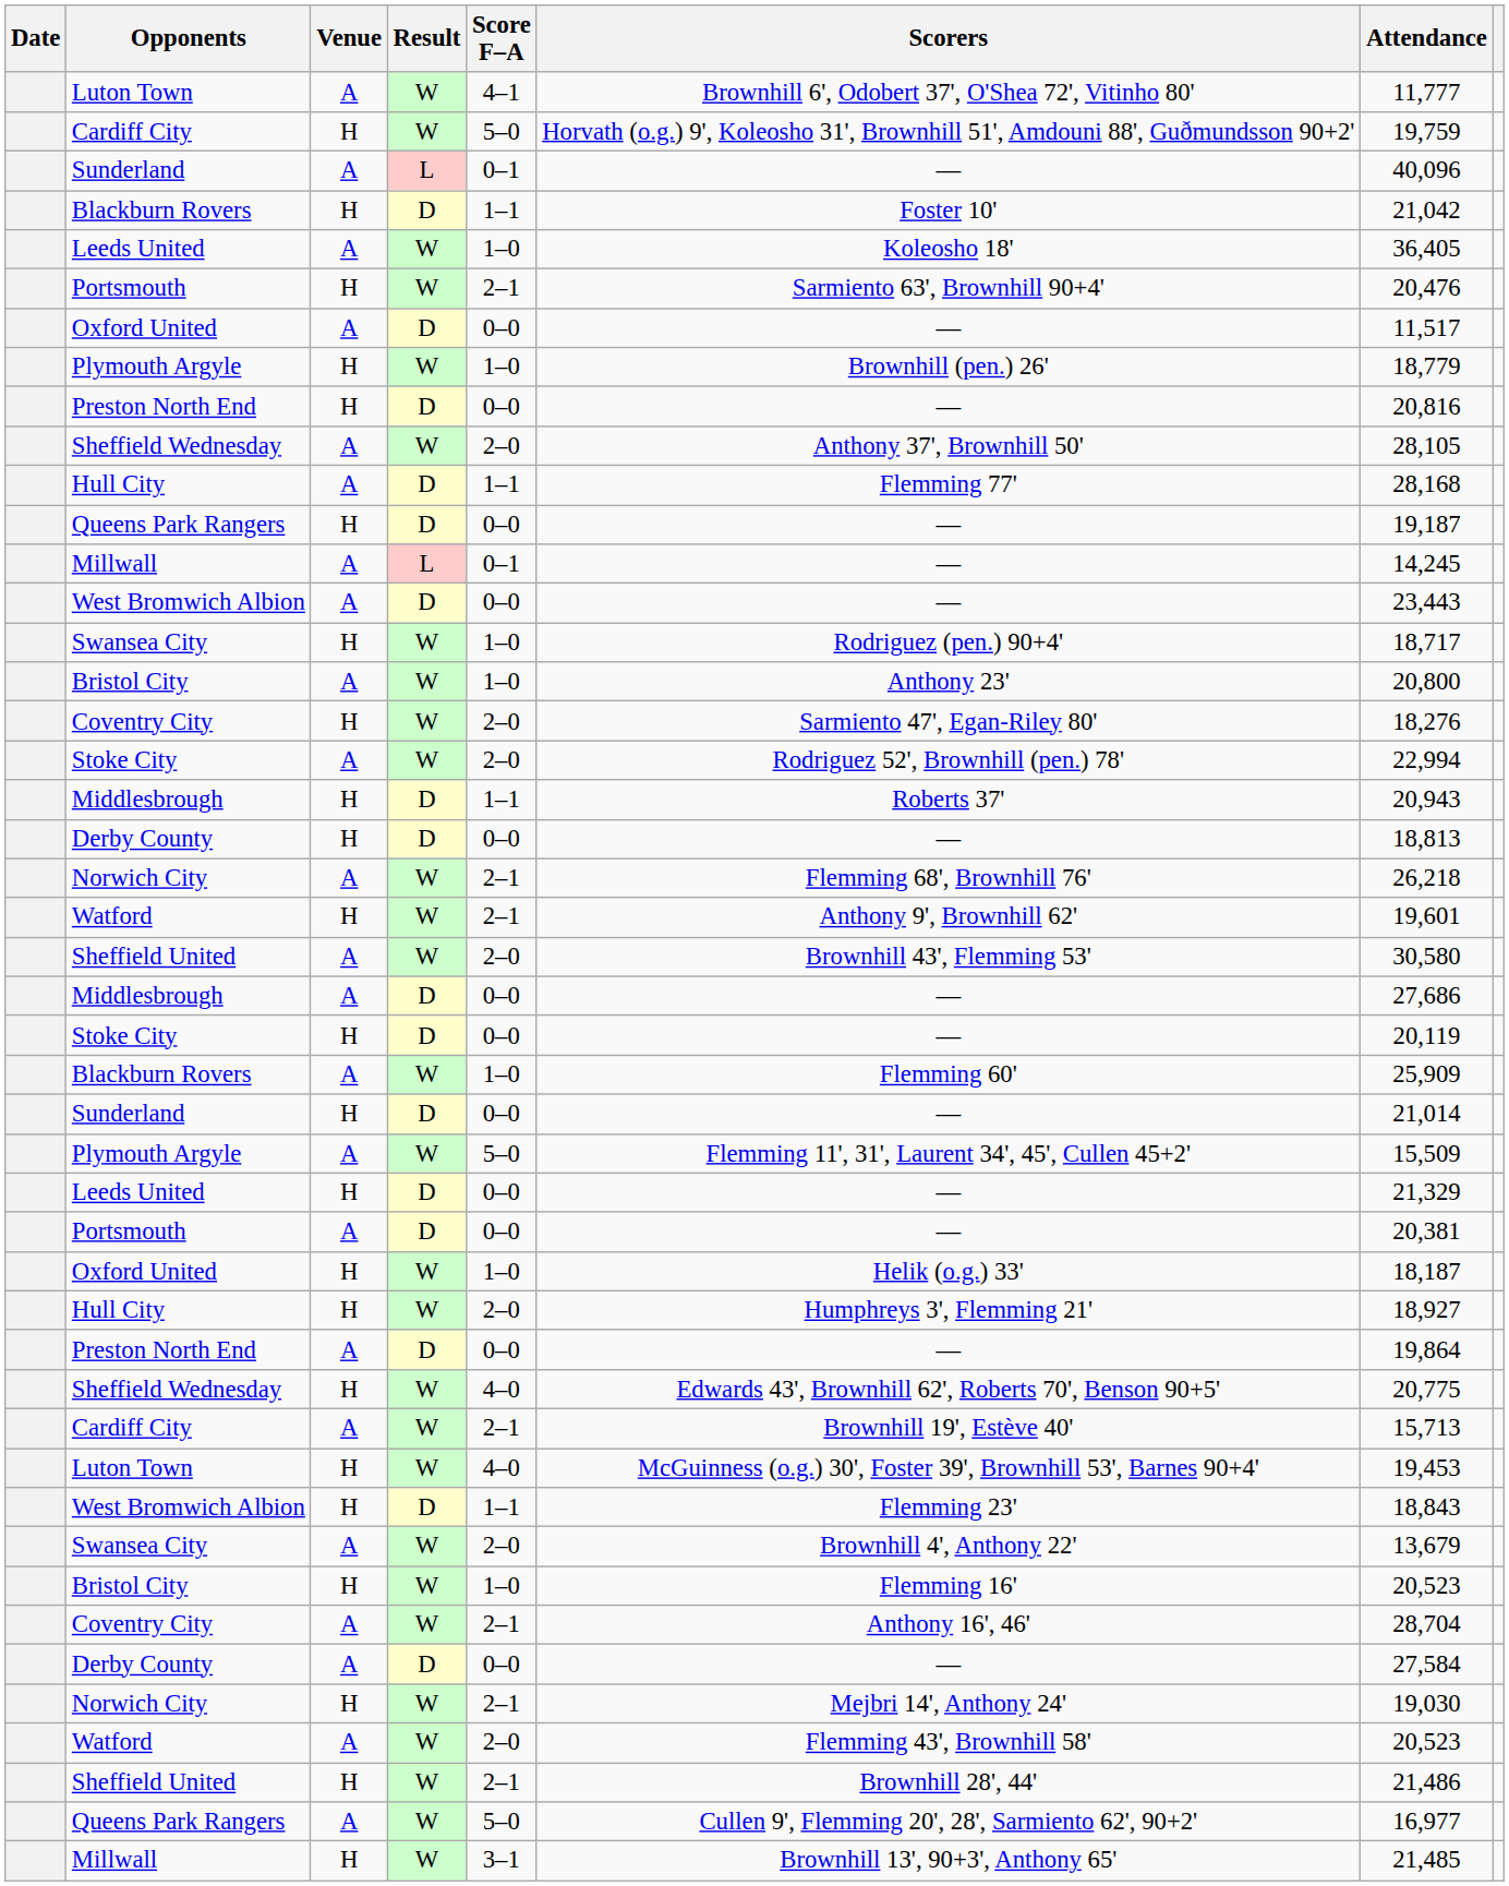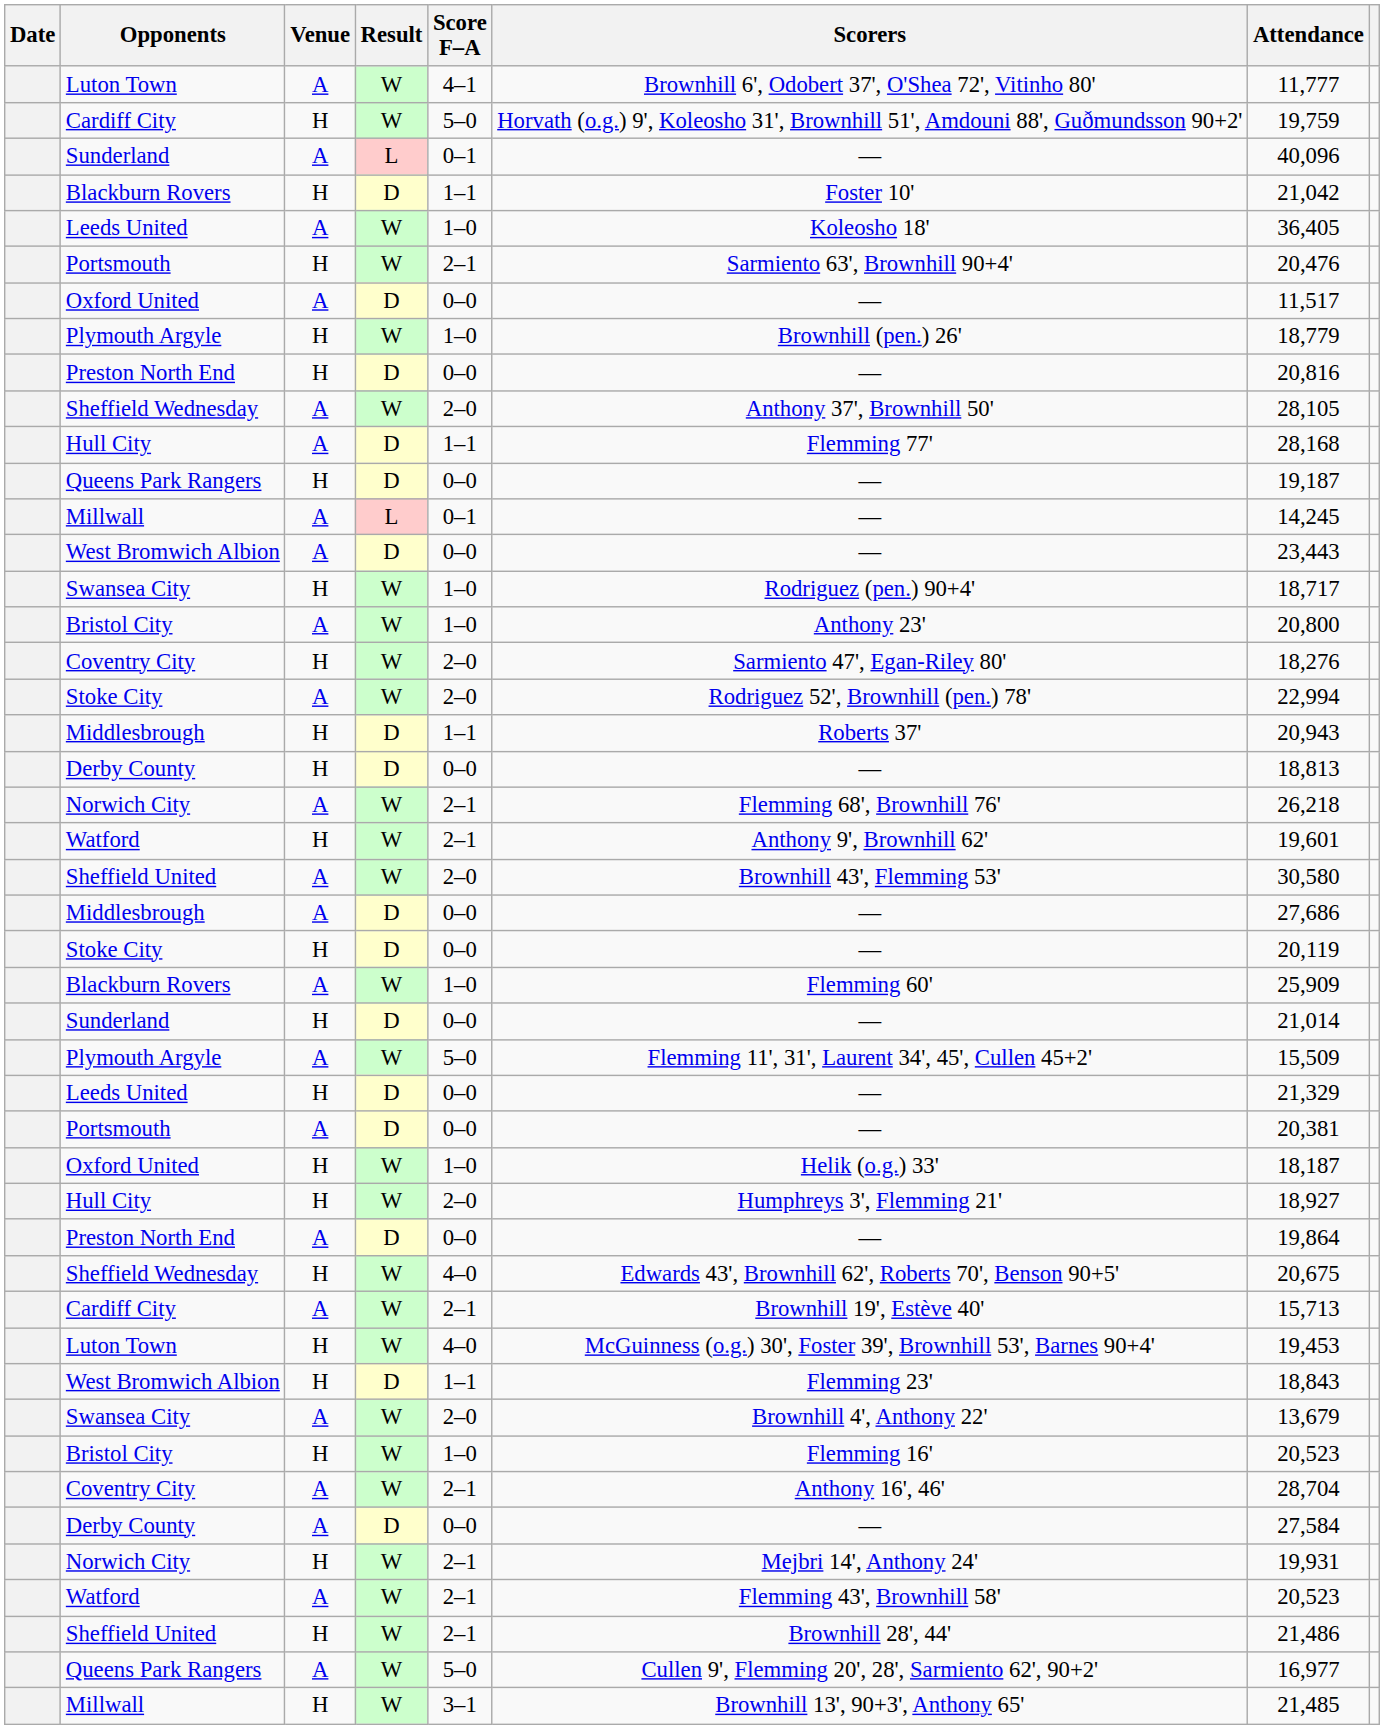 <table class="wikitable plainrowheaders sortable" style="text-align:center">
 <tr>
 <th scope="col">Date</th>
 <th scope="col">Opponents</th>
 <th scope="col">Venue</th>
 <th scope="col">Result</th>
 <th scope="col">Score<br>F–A</th>
 <th scope="col" class="unsortable">Scorers</th>
 <th scope="col">Attendance</th>
 <th scope="col" class="unsortable"></th>
 </tr>
 <tr>
 <th scope="row"></th>
 <td align="left"><a href='#'>Luton Town</a></td>
 <td><a href='#'>A</a></td>
 <td bgcolor="#ccffcc">W</td>
 <td>4–1</td>
 <td><a href='#'>Brownhill</a> 6', <a href='#'>Odobert</a> 37', <a href='#'>O'Shea</a> 72', <a href='#'>Vitinho</a> 80'</td>
 <td>11,777</td>
 <td></td>
 </tr>
 <tr>
 <th scope="row"></th>
 <td align="left"><a href='#'>Cardiff City</a></td>
 <td>H</td>
 <td bgcolor="#ccffcc">W</td>
 <td>5–0</td>
 <td><a href='#'>Horvath</a> (<a href='#'>o.g.</a>) 9', <a href='#'>Koleosho</a> 31', <a href='#'>Brownhill</a> 51', <a href='#'>Amdouni</a> 88', <a href='#'>Guðmundsson</a> 90+2'</td>
 <td>19,759</td>
 <td></td>
 </tr>
 <tr>
 <th scope="row"></th>
 <td align="left"><a href='#'>Sunderland</a></td>
 <td><a href='#'>A</a></td>
 <td bgcolor="#ffcccc">L</td>
 <td>0–1</td>
 <td>—</td>
 <td>40,096</td>
 <td></td>
 </tr>
 <tr>
 <th scope="row"></th>
 <td align="left"><a href='#'>Blackburn Rovers</a></td>
 <td>H</td>
 <td bgcolor="#ffffcc">D</td>
 <td>1–1</td>
 <td><a href='#'>Foster</a> 10'</td>
 <td>21,042</td>
 <td></td>
 </tr>
 <tr>
 <th scope="row"></th>
 <td align="left"><a href='#'>Leeds United</a></td>
 <td><a href='#'>A</a></td>
 <td bgcolor="#ccffcc">W</td>
 <td>1–0</td>
 <td><a href='#'>Koleosho</a> 18'</td>
 <td>36,405</td>
 <td></td>
 </tr>
 <tr>
 <th scope="row"></th>
 <td align="left"><a href='#'>Portsmouth</a></td>
 <td>H</td>
 <td bgcolor="#ccffcc">W</td>
 <td>2–1</td>
 <td><a href='#'>Sarmiento</a> 63', <a href='#'>Brownhill</a> 90+4'</td>
 <td>20,476</td>
 <td></td>
 </tr>
 <tr>
 <th scope="row"></th>
 <td align="left"><a href='#'>Oxford United</a></td>
 <td><a href='#'>A</a></td>
 <td bgcolor="#ffffcc">D</td>
 <td>0–0</td>
 <td>—</td>
 <td>11,517</td>
 <td></td>
 </tr>
 <tr>
 <th scope="row"></th>
 <td align="left"><a href='#'>Plymouth Argyle</a></td>
 <td>H</td>
 <td bgcolor="#ccffcc">W</td>
 <td>1–0</td>
 <td><a href='#'>Brownhill</a> (<a href='#'>pen.</a>) 26'</td>
 <td>18,779</td>
 <td></td>
 </tr>
 <tr>
 <th scope="row"></th>
 <td align="left"><a href='#'>Preston North End</a></td>
 <td>H</td>
 <td bgcolor="#ffffcc">D</td>
 <td>0–0</td>
 <td>—</td>
 <td>20,816</td>
 <td></td>
 </tr>
 <tr>
 <th scope="row"></th>
 <td align="left"><a href='#'>Sheffield Wednesday</a></td>
 <td><a href='#'>A</a></td>
 <td bgcolor="#ccffcc">W</td>
 <td>2–0</td>
 <td><a href='#'>Anthony</a> 37', <a href='#'>Brownhill</a> 50'</td>
 <td>28,105</td>
 <td></td>
 </tr>
 <tr>
 <th scope="row"></th>
 <td align="left"><a href='#'>Hull City</a></td>
 <td><a href='#'>A</a></td>
 <td bgcolor="#ffffcc">D</td>
 <td>1–1</td>
 <td><a href='#'>Flemming</a> 77'</td>
 <td>28,168</td>
 <td></td>
 </tr>
 <tr>
 <th scope="row"></th>
 <td align="left"><a href='#'>Queens Park Rangers</a></td>
 <td>H</td>
 <td bgcolor="#ffffcc">D</td>
 <td>0–0</td>
 <td>—</td>
 <td>19,187</td>
 <td></td>
 </tr>
 <tr>
 <th scope="row"></th>
 <td align="left"><a href='#'>Millwall</a></td>
 <td><a href='#'>A</a></td>
 <td bgcolor="#ffcccc">L</td>
 <td>0–1</td>
 <td>—</td>
 <td>14,245</td>
 <td></td>
 </tr>
 <tr>
 <th scope="row"></th>
 <td align="left"><a href='#'>West Bromwich Albion</a></td>
 <td><a href='#'>A</a></td>
 <td bgcolor="#ffffcc">D</td>
 <td>0–0</td>
 <td>—</td>
 <td>23,443</td>
 <td></td>
 </tr>
 <tr>
 <th scope="row"></th>
 <td align="left"><a href='#'>Swansea City</a></td>
 <td>H</td>
 <td bgcolor="#ccffcc">W</td>
 <td>1–0</td>
 <td><a href='#'>Rodriguez</a> (<a href='#'>pen.</a>) 90+4'</td>
 <td>18,717</td>
 <td></td>
 </tr>
 <tr>
 <th scope="row"></th>
 <td align="left"><a href='#'>Bristol City</a></td>
 <td><a href='#'>A</a></td>
 <td bgcolor="#ccffcc">W</td>
 <td>1–0</td>
 <td><a href='#'>Anthony</a> 23'</td>
 <td>20,800</td>
 <td></td>
 </tr>
 <tr>
 <th scope="row"></th>
 <td align="left"><a href='#'>Coventry City</a></td>
 <td>H</td>
 <td bgcolor="#ccffcc">W</td>
 <td>2–0</td>
 <td><a href='#'>Sarmiento</a> 47', <a href='#'>Egan-Riley</a> 80'</td>
 <td>18,276</td>
 <td></td>
 </tr>
 <tr>
 <th scope="row"></th>
 <td align="left"><a href='#'>Stoke City</a></td>
 <td><a href='#'>A</a></td>
 <td bgcolor="#ccffcc">W</td>
 <td>2–0</td>
 <td><a href='#'>Rodriguez</a> 52', <a href='#'>Brownhill</a> (<a href='#'>pen.</a>) 78'</td>
 <td>22,994</td>
 <td></td>
 </tr>
 <tr>
 <th scope="row"></th>
 <td align="left"><a href='#'>Middlesbrough</a></td>
 <td>H</td>
 <td bgcolor="#ffffcc">D</td>
 <td>1–1</td>
 <td><a href='#'>Roberts</a> 37'</td>
 <td>20,943</td>
 <td></td>
 </tr>
 <tr>
 <th scope="row"></th>
 <td align="left"><a href='#'>Derby County</a></td>
 <td>H</td>
 <td bgcolor="#ffffcc">D</td>
 <td>0–0</td>
 <td>—</td>
 <td>18,813</td>
 <td></td>
 </tr>
 <tr>
 <th scope="row"></th>
 <td align="left"><a href='#'>Norwich City</a></td>
 <td><a href='#'>A</a></td>
 <td bgcolor="#ccffcc">W</td>
 <td>2–1</td>
 <td><a href='#'>Flemming</a> 68', <a href='#'>Brownhill</a> 76'</td>
 <td>26,218</td>
 <td></td>
 </tr>
 <tr>
 <th scope="row"></th>
 <td align="left"><a href='#'>Watford</a></td>
 <td>H</td>
 <td bgcolor="#ccffcc">W</td>
 <td>2–1</td>
 <td><a href='#'>Anthony</a> 9', <a href='#'>Brownhill</a> 62'</td>
 <td>19,601</td>
 <td></td>
 </tr>
 <tr>
 <th scope="row"></th>
 <td align="left"><a href='#'>Sheffield United</a></td>
 <td><a href='#'>A</a></td>
 <td bgcolor="#ccffcc">W</td>
 <td>2–0</td>
 <td><a href='#'>Brownhill</a> 43', <a href='#'>Flemming</a> 53'</td>
 <td>30,580</td>
 <td></td>
 </tr>
 <tr>
 <th scope="row"></th>
 <td align="left"><a href='#'>Middlesbrough</a></td>
 <td><a href='#'>A</a></td>
 <td bgcolor="#ffffcc">D</td>
 <td>0–0</td>
 <td>—</td>
 <td>27,686</td>
 <td></td>
 </tr>
 <tr>
 <th scope="row"></th>
 <td align="left"><a href='#'>Stoke City</a></td>
 <td>H</td>
 <td bgcolor="#ffffcc">D</td>
 <td>0–0</td>
 <td>—</td>
 <td>20,119</td>
 <td></td>
 </tr>
 <tr>
 <th scope="row"></th>
 <td align="left"><a href='#'>Blackburn Rovers</a></td>
 <td><a href='#'>A</a></td>
 <td bgcolor="#ccffcc">W</td>
 <td>1–0</td>
 <td><a href='#'>Flemming</a> 60'</td>
 <td>25,909</td>
 <td></td>
 </tr>
 <tr>
 <th scope="row"></th>
 <td align="left"><a href='#'>Sunderland</a></td>
 <td>H</td>
 <td bgcolor="#ffffcc">D</td>
 <td>0–0</td>
 <td>—</td>
 <td>21,014</td>
 <td></td>
 </tr>
 <tr>
 <th scope="row"></th>
 <td align="left"><a href='#'>Plymouth Argyle</a></td>
 <td><a href='#'>A</a></td>
 <td bgcolor="#ccffcc">W</td>
 <td>5–0</td>
 <td><a href='#'>Flemming</a> 11', 31', <a href='#'>Laurent</a> 34', 45', <a href='#'>Cullen</a> 45+2'</td>
 <td>15,509</td>
 <td></td>
 </tr>
 <tr>
 <th scope="row"></th>
 <td align="left"><a href='#'>Leeds United</a></td>
 <td>H</td>
 <td bgcolor="#ffffcc">D</td>
 <td>0–0</td>
 <td>—</td>
 <td>21,329</td>
 <td></td>
 </tr>
 <tr>
 <th scope="row"></th>
 <td align="left"><a href='#'>Portsmouth</a></td>
 <td><a href='#'>A</a></td>
 <td bgcolor="#ffffcc">D</td>
 <td>0–0</td>
 <td>—</td>
 <td>20,381</td>
 <td></td>
 </tr>
 <tr>
 <th scope="row"></th>
 <td align="left"><a href='#'>Oxford United</a></td>
 <td>H</td>
 <td bgcolor="#ccffcc">W</td>
 <td>1–0</td>
 <td><a href='#'>Helik</a> (<a href='#'>o.g.</a>) 33'</td>
 <td>18,187</td>
 <td></td>
 </tr>
 <tr>
 <th scope="row"></th>
 <td align="left"><a href='#'>Hull City</a></td>
 <td>H</td>
 <td bgcolor="#ccffcc">W</td>
 <td>2–0</td>
 <td><a href='#'>Humphreys</a> 3', <a href='#'>Flemming</a> 21'</td>
 <td>18,927</td>
 <td></td>
 </tr>
 <tr>
 <th scope="row"></th>
 <td align="left"><a href='#'>Preston North End</a></td>
 <td><a href='#'>A</a></td>
 <td bgcolor="#ffffcc">D</td>
 <td>0–0</td>
 <td>—</td>
 <td>19,864</td>
 <td></td>
 </tr>
 <tr>
 <th scope="row"></th>
 <td align="left"><a href='#'>Sheffield Wednesday</a></td>
 <td>H</td>
 <td bgcolor="#ccffcc">W</td>
 <td>4–0</td>
 <td><a href='#'>Edwards</a> 43', <a href='#'>Brownhill</a> 62', <a href='#'>Roberts</a> 70', <a href='#'>Benson</a> 90+5'</td>
-<td>20,775</td>
+<td>20,675</td>
 <td></td>
 </tr>
 <tr>
 <th scope="row"></th>
 <td align="left"><a href='#'>Cardiff City</a></td>
 <td><a href='#'>A</a></td>
 <td bgcolor="#ccffcc">W</td>
 <td>2–1</td>
 <td><a href='#'>Brownhill</a> 19', <a href='#'>Estève</a> 40'</td>
 <td>15,713</td>
 <td></td>
 </tr>
 <tr>
 <th scope="row"></th>
 <td align="left"><a href='#'>Luton Town</a></td>
 <td>H</td>
 <td bgcolor="#ccffcc">W</td>
 <td>4–0</td>
 <td><a href='#'>McGuinness</a> (<a href='#'>o.g.</a>) 30', <a href='#'>Foster</a> 39', <a href='#'>Brownhill</a> 53', <a href='#'>Barnes</a> 90+4'</td>
 <td>19,453</td>
 <td></td>
 </tr>
 <tr>
 <th scope="row"></th>
 <td align="left"><a href='#'>West Bromwich Albion</a></td>
 <td>H</td>
 <td bgcolor="#ffffcc">D</td>
 <td>1–1</td>
 <td><a href='#'>Flemming</a> 23'</td>
 <td>18,843</td>
 <td></td>
 </tr>
 <tr>
 <th scope="row"></th>
 <td align="left"><a href='#'>Swansea City</a></td>
 <td><a href='#'>A</a></td>
 <td bgcolor="#ccffcc">W</td>
 <td>2–0</td>
 <td><a href='#'>Brownhill</a> 4', <a href='#'>Anthony</a> 22'</td>
 <td>13,679</td>
 <td></td>
 </tr>
 <tr>
 <th scope="row"></th>
 <td align="left"><a href='#'>Bristol City</a></td>
 <td>H</td>
 <td bgcolor="#ccffcc">W</td>
 <td>1–0</td>
 <td><a href='#'>Flemming</a> 16'</td>
 <td>20,523</td>
 <td></td>
 </tr>
 <tr>
 <th scope="row"></th>
 <td align="left"><a href='#'>Coventry City</a></td>
 <td><a href='#'>A</a></td>
 <td bgcolor="#ccffcc">W</td>
 <td>2–1</td>
 <td><a href='#'>Anthony</a> 16', 46'</td>
 <td>28,704</td>
 <td></td>
 </tr>
 <tr>
 <th scope="row"></th>
 <td align="left"><a href='#'>Derby County</a></td>
 <td><a href='#'>A</a></td>
 <td bgcolor="#ffffcc">D</td>
 <td>0–0</td>
 <td>—</td>
 <td>27,584</td>
 <td></td>
 </tr>
 <tr>
 <th scope="row"></th>
 <td align="left"><a href='#'>Norwich City</a></td>
 <td>H</td>
 <td bgcolor="#ccffcc">W</td>
 <td>2–1</td>
 <td><a href='#'>Mejbri</a> 14', <a href='#'>Anthony</a> 24'</td>
-<td>19,030</td>
+<td>19,931</td>
 <td></td>
 </tr>
 <tr>
 <th scope="row"></th>
 <td align="left"><a href='#'>Watford</a></td>
 <td><a href='#'>A</a></td>
 <td bgcolor="#ccffcc">W</td>
-<td>2–0</td>
+<td>2–1</td>
 <td><a href='#'>Flemming</a> 43', <a href='#'>Brownhill</a> 58'</td>
 <td>20,523</td>
 <td></td>
 </tr>
 <tr>
 <th scope="row"></th>
 <td align="left"><a href='#'>Sheffield United</a></td>
 <td>H</td>
 <td bgcolor="#ccffcc">W</td>
 <td>2–1</td>
 <td><a href='#'>Brownhill</a> 28', 44'</td>
 <td>21,486</td>
 <td></td>
 </tr>
 <tr>
 <th scope="row"></th>
 <td align="left"><a href='#'>Queens Park Rangers</a></td>
 <td><a href='#'>A</a></td>
 <td bgcolor="#ccffcc">W</td>
 <td>5–0</td>
 <td><a href='#'>Cullen</a> 9', <a href='#'>Flemming</a> 20', 28', <a href='#'>Sarmiento</a> 62', 90+2'</td>
 <td>16,977</td>
 <td></td>
 </tr>
 <tr>
 <th scope="row"></th>
 <td align="left"><a href='#'>Millwall</a></td>
 <td>H</td>
 <td bgcolor="#ccffcc">W</td>
 <td>3–1</td>
 <td><a href='#'>Brownhill</a> 13', 90+3', <a href='#'>Anthony</a> 65'</td>
 <td>21,485</td>
 <td></td>
 </tr>
 </table>
